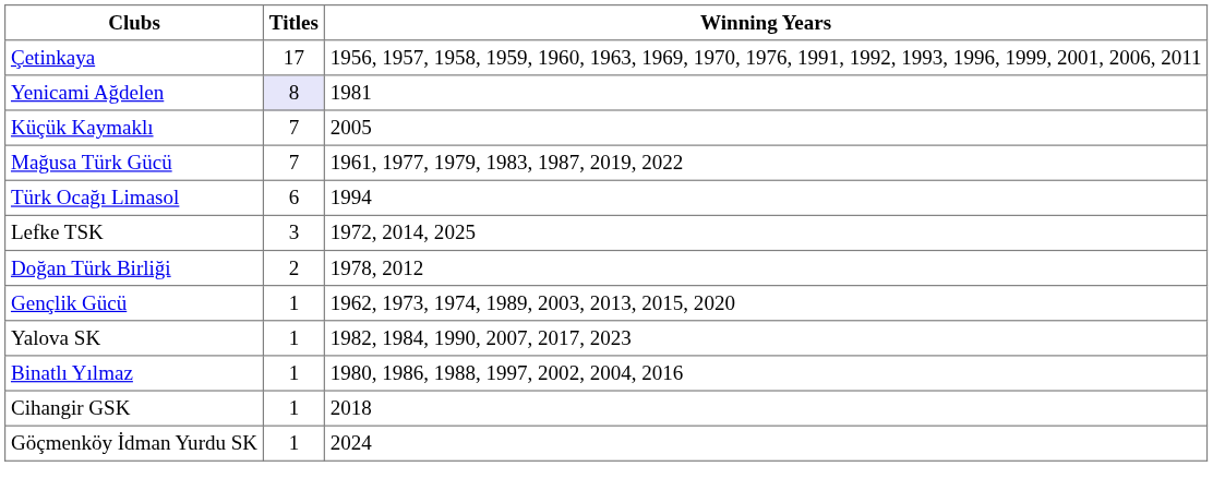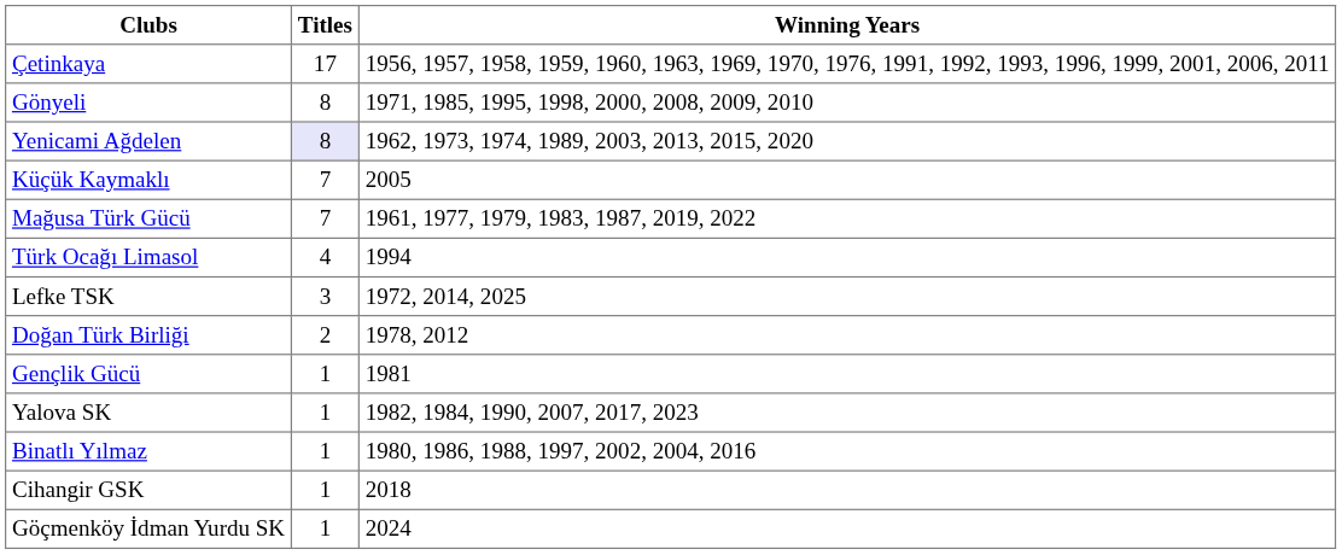 <table class="toccolours" border="1" cellpadding="4" cellspacing="0" style="border-collapse: collapse; margin:0;">
 <tr>
 <th style="text-align:center;">Clubs</th>
 <th style="text-align:center;">Titles</th>
 <th style="text-align:center;">Winning Years</th>
 </tr>
 <tr>
 <td><a href='#'>Çetinkaya</a></td>
 <td style="text-align:center;">17</td>
 <td>1956, 1957, 1958, 1959, 1960, 1963, 1969, 1970, 1976, 1991, 1992, 1993, 1996, 1999, 2001, 2006, 2011</td>
 </tr>
 <tr>
+<td><a href='#'>Gönyeli</a></td>
+<td style="text-align:center;">8</td>
+<td>1971, 1985, 1995, 1998, 2000, 2008, 2009, 2010</td>
+</tr>
+<tr>
 <td><a href='#'>Yenicami Ağdelen</a></td>
 <td style="background: lavender; text-align:center;">8</td>
-<td>1981</td>
+<td>1962, 1973, 1974, 1989, 2003, 2013, 2015, 2020</td>
 </tr>
 <tr>
 <td><a href='#'>Küçük Kaymaklı</a></td>
 <td style="text-align:center;">7</td>
 <td>2005</td>
 </tr>
 <tr>
 <td><a href='#'>Mağusa Türk Gücü</a></td>
 <td style="text-align:center;">7</td>
 <td>1961, 1977, 1979, 1983, 1987, 2019, 2022</td>
 </tr>
 <tr>
 <td><a href='#'>Türk Ocağı Limasol</a></td>
-<td style="text-align:center;">6</td>
+<td style="text-align:center;">4</td>
 <td>1994</td>
 </tr>
 <tr>
 <td>Lefke TSK</td>
 <td style="text-align:center;">3</td>
 <td>1972, 2014, 2025</td>
 </tr>
 <tr>
 <td><a href='#'>Doğan Türk Birliği</a></td>
 <td style="text-align:center;">2</td>
 <td>1978, 2012</td>
 </tr>
 <tr>
 <td><a href='#'>Gençlik Gücü</a></td>
 <td style="text-align:center;">1</td>
-<td>1962, 1973, 1974, 1989, 2003, 2013, 2015, 2020</td>
+<td>1981</td>
 </tr>
 <tr>
 <td>Yalova SK</td>
 <td style="text-align:center;">1</td>
 <td>1982, 1984, 1990, 2007, 2017, 2023</td>
 </tr>
 <tr>
 <td><a href='#'>Binatlı Yılmaz</a></td>
 <td style="text-align:center;">1</td>
 <td>1980, 1986, 1988, 1997, 2002, 2004, 2016</td>
 </tr>
 <tr>
 <td>Cihangir GSK</td>
 <td style="text-align:center;">1</td>
 <td>2018</td>
 </tr>
 <tr>
 <td>Göçmenköy İdman Yurdu SK</td>
 <td style="text-align:center;">1</td>
 <td>2024</td>
 </tr>
 </table>
